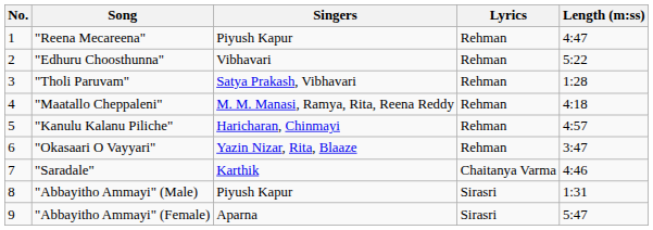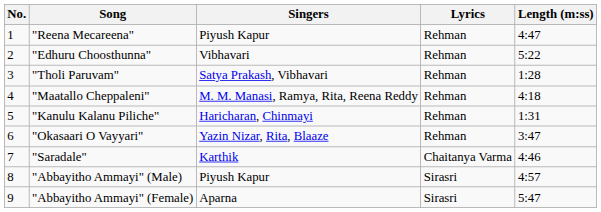 <table class="wikitable sortable">
 <tr>
 <th>No.</th>
 <th>Song</th>
 <th>Singers</th>
 <th>Lyrics</th>
 <th>Length (m:ss)</th>
 </tr>
 <tr>
 <td>1</td>
 <td>"Reena Mecareena"</td>
 <td>Piyush Kapur</td>
 <td>Rehman</td>
 <td>4:47</td>
 </tr>
 <tr>
 <td>2</td>
 <td>"Edhuru Choosthunna"</td>
 <td>Vibhavari</td>
 <td>Rehman</td>
 <td>5:22</td>
 </tr>
 <tr>
 <td>3</td>
 <td>"Tholi Paruvam"</td>
 <td><a href='#'>Satya Prakash</a>, Vibhavari</td>
 <td>Rehman</td>
 <td>1:28</td>
 </tr>
 <tr>
 <td>4</td>
 <td>"Maatallo Cheppaleni"</td>
 <td><a href='#'>M. M. Manasi</a>, Ramya, Rita, Reena Reddy</td>
 <td>Rehman</td>
 <td>4:18</td>
 </tr>
 <tr>
 <td>5</td>
 <td>"Kanulu Kalanu Piliche"</td>
 <td><a href='#'>Haricharan</a>, <a href='#'>Chinmayi</a></td>
 <td>Rehman</td>
-<td>4:57</td>
+<td>1:31</td>
 </tr>
 <tr>
 <td>6</td>
 <td>"Okasaari O Vayyari"</td>
 <td><a href='#'>Yazin Nizar</a>, <a href='#'>Rita</a>, <a href='#'>Blaaze</a></td>
 <td>Rehman</td>
 <td>3:47</td>
 </tr>
 <tr>
 <td>7</td>
 <td>"Saradale"</td>
 <td><a href='#'>Karthik</a></td>
 <td>Chaitanya Varma</td>
 <td>4:46</td>
 </tr>
 <tr>
 <td>8</td>
 <td>"Abbayitho Ammayi" (Male)</td>
 <td>Piyush Kapur</td>
 <td>Sirasri</td>
-<td>1:31</td>
+<td>4:57</td>
 </tr>
 <tr>
 <td>9</td>
 <td>"Abbayitho Ammayi" (Female)</td>
 <td>Aparna</td>
 <td>Sirasri</td>
 <td>5:47</td>
 </tr>
 </table>
